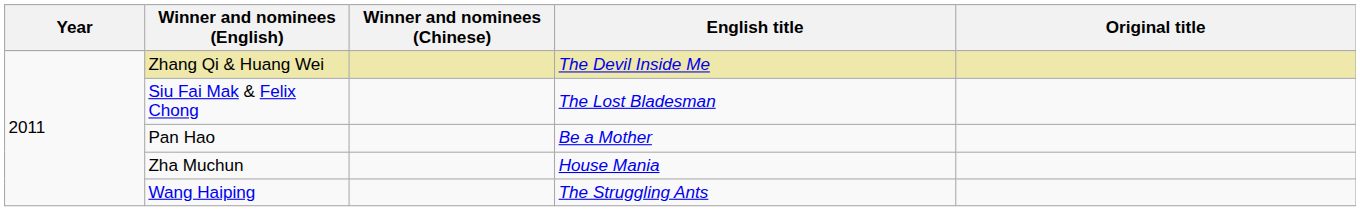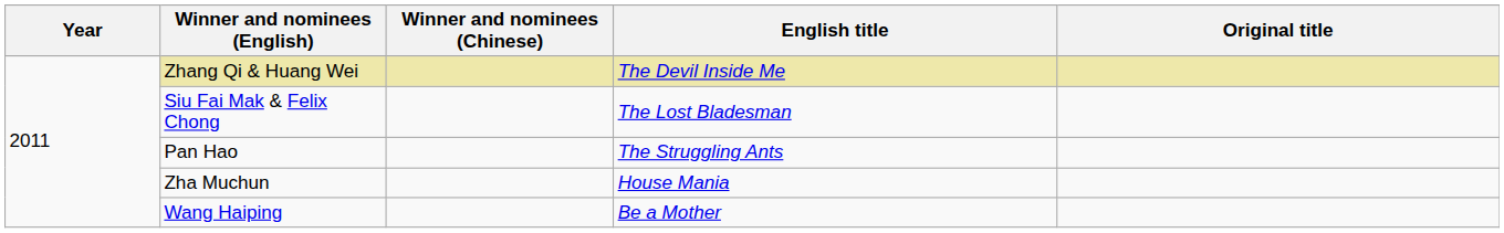 <table class="wikitable" style="width:100%;">
 <tr style="background:#bebebe">
 <th width="100"><strong>Year</strong></th>
 <th width="150"><strong>Winner and nominees<br>(English)</strong></th>
 <th width="150"><strong>Winner and nominees<br>(Chinese)</strong></th>
 <th width="300"><strong>English title</strong></th>
 <th width="300"><strong>Original title</strong></th>
 </tr>
 <tr>
 <td rowspan="5">2011</td>
 <td style="background:#EEE8AA;">Zhang Qi & Huang Wei</td>
 <td style="background:#EEE8AA;"></td>
 <td style="background:#EEE8AA;"><em><a href='#'>The Devil Inside Me</a></em></td>
 <td style="background:#EEE8AA;"></td>
 </tr>
 <tr>
 <td><a href='#'>Siu Fai Mak</a> & <a href='#'>Felix Chong</a></td>
 <td></td>
 <td><em><a href='#'>The Lost Bladesman</a></em></td>
 <td></td>
 </tr>
 <tr>
 <td>Pan Hao</td>
 <td></td>
-<td><em><a href='#'>Be a Mother</a></em></td>
+<td><em><a href='#'>The Struggling Ants</a></em></td>
 <td></td>
 </tr>
 <tr>
 <td>Zha Muchun</td>
 <td></td>
 <td><em><a href='#'>House Mania</a></em></td>
 <td></td>
 </tr>
 <tr>
 <td><a href='#'>Wang Haiping</a></td>
 <td></td>
-<td><em><a href='#'>The Struggling Ants</a></em></td>
+<td><em><a href='#'>Be a Mother</a></em></td>
 <td></td>
 </tr>
 </table>
